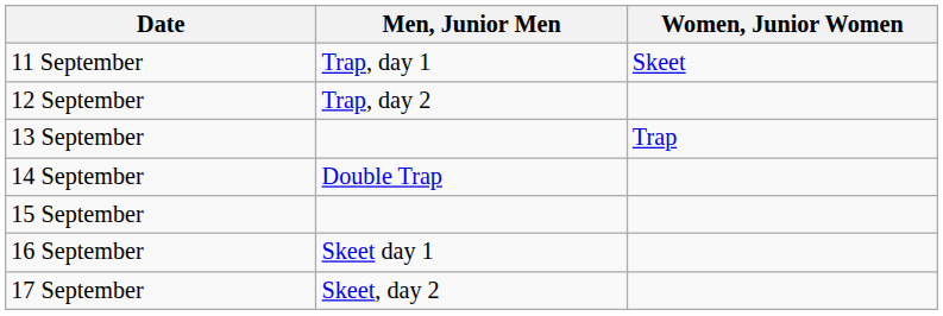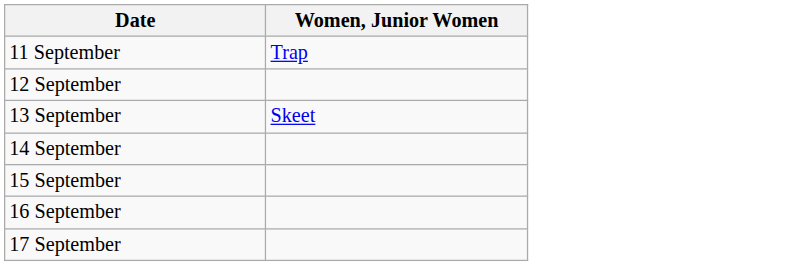 <table class="wikitable">
 <tr>
 <th style="width: 200px">Date</th>
-<th style="width: 200px">Men, Junior Men</th>
 <th style="width: 200px">Women, Junior Women</th>
 </tr>
 <tr>
 <td>11 September</td>
-<td><a href='#'>Trap</a>, day 1</td>
-<td><a href='#'>Skeet</a></td>
+<td><a href='#'>Trap</a></td>
 </tr>
 <tr>
 <td>12 September</td>
-<td><a href='#'>Trap</a>, day 2</td>
 <td></td>
 </tr>
 <tr>
 <td>13 September</td>
-<td></td>
-<td><a href='#'>Trap</a></td>
+<td><a href='#'>Skeet</a></td>
 </tr>
 <tr>
 <td>14 September</td>
-<td><a href='#'>Double Trap</a></td>
 <td></td>
 </tr>
 <tr>
 <td>15 September</td>
 <td></td>
-<td></td>
 </tr>
 <tr>
 <td>16 September</td>
-<td><a href='#'>Skeet</a> day 1</td>
 <td></td>
 </tr>
 <tr>
 <td>17 September</td>
-<td><a href='#'>Skeet</a>, day 2</td>
 <td></td>
 </tr>
 </table>
